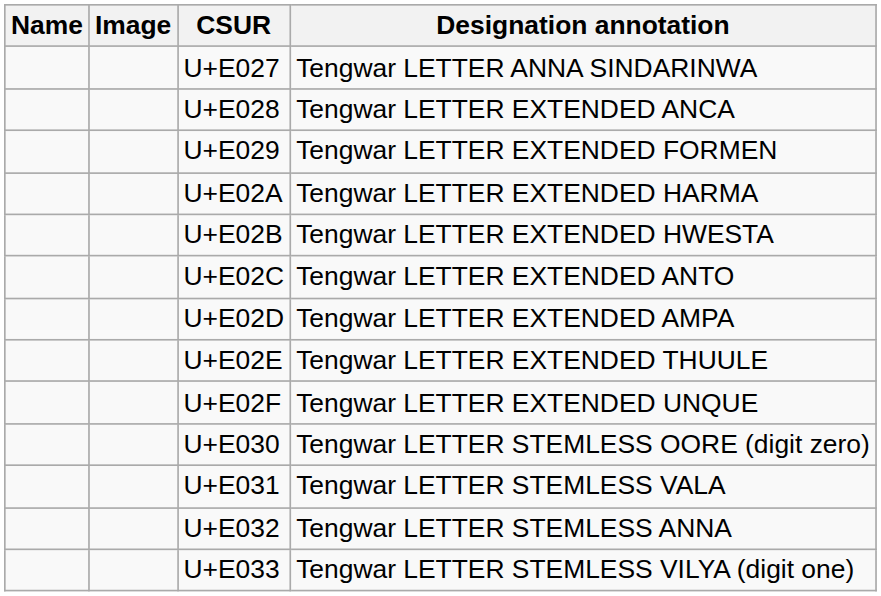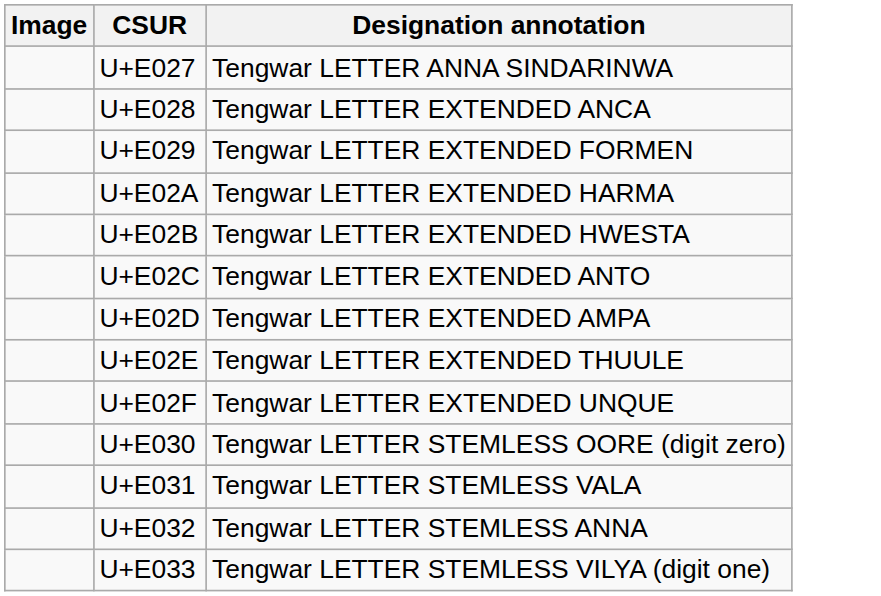 <table class="wikitable">
 <tr>
-<th>Name</th>
 <th>Image</th>
 <th>CSUR</th>
 <th>Designation annotation</th>
 </tr>
 <tr>
 <td></td>
-<td></td>
 <td>U+E027</td>
 <td>Tengwar LETTER ANNA SINDARINWA</td>
 </tr>
 <tr>
-<td></td>
 <td></td>
 <td>U+E028</td>
 <td>Tengwar LETTER EXTENDED ANCA</td>
 </tr>
 <tr>
 <td></td>
-<td></td>
 <td>U+E029</td>
 <td>Tengwar LETTER EXTENDED FORMEN</td>
 </tr>
 <tr>
-<td></td>
 <td></td>
 <td>U+E02A</td>
 <td>Tengwar LETTER EXTENDED HARMA</td>
 </tr>
 <tr>
 <td></td>
-<td></td>
 <td>U+E02B</td>
 <td>Tengwar LETTER EXTENDED HWESTA</td>
 </tr>
 <tr>
-<td></td>
 <td></td>
 <td>U+E02C</td>
 <td>Tengwar LETTER EXTENDED ANTO</td>
 </tr>
 <tr>
 <td></td>
-<td></td>
 <td>U+E02D</td>
 <td>Tengwar LETTER EXTENDED AMPA</td>
 </tr>
 <tr>
-<td></td>
 <td></td>
 <td>U+E02E</td>
 <td>Tengwar LETTER EXTENDED THUULE</td>
 </tr>
 <tr>
 <td></td>
-<td></td>
 <td>U+E02F</td>
 <td>Tengwar LETTER EXTENDED UNQUE</td>
 </tr>
 <tr>
-<td></td>
 <td></td>
 <td>U+E030</td>
 <td>Tengwar LETTER STEMLESS OORE (digit zero)</td>
 </tr>
 <tr>
 <td></td>
-<td></td>
 <td>U+E031</td>
 <td>Tengwar LETTER STEMLESS VALA</td>
 </tr>
 <tr>
-<td></td>
 <td></td>
 <td>U+E032</td>
 <td>Tengwar LETTER STEMLESS ANNA</td>
 </tr>
 <tr>
 <td></td>
-<td></td>
 <td>U+E033</td>
 <td>Tengwar LETTER STEMLESS VILYA (digit one)</td>
 </tr>
 </table>
